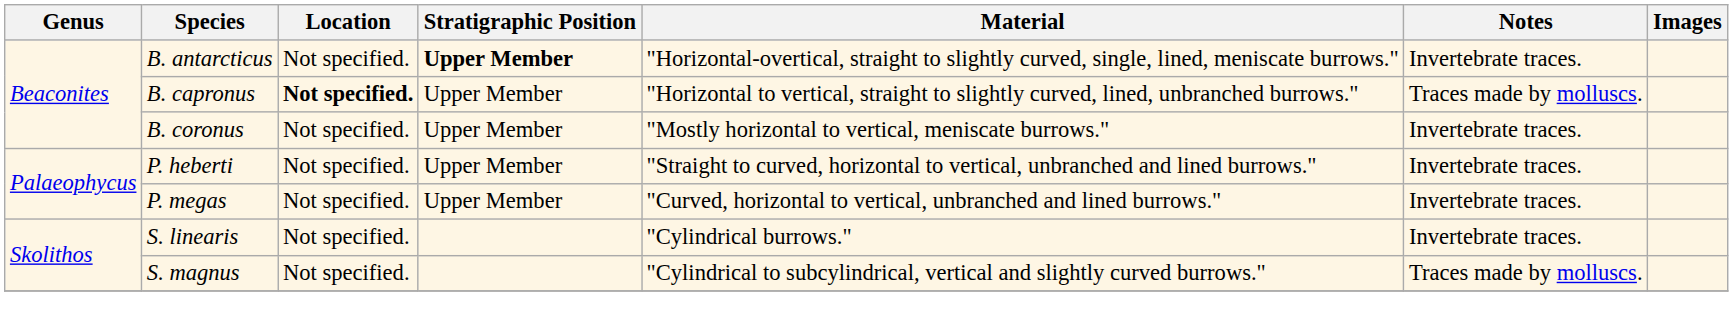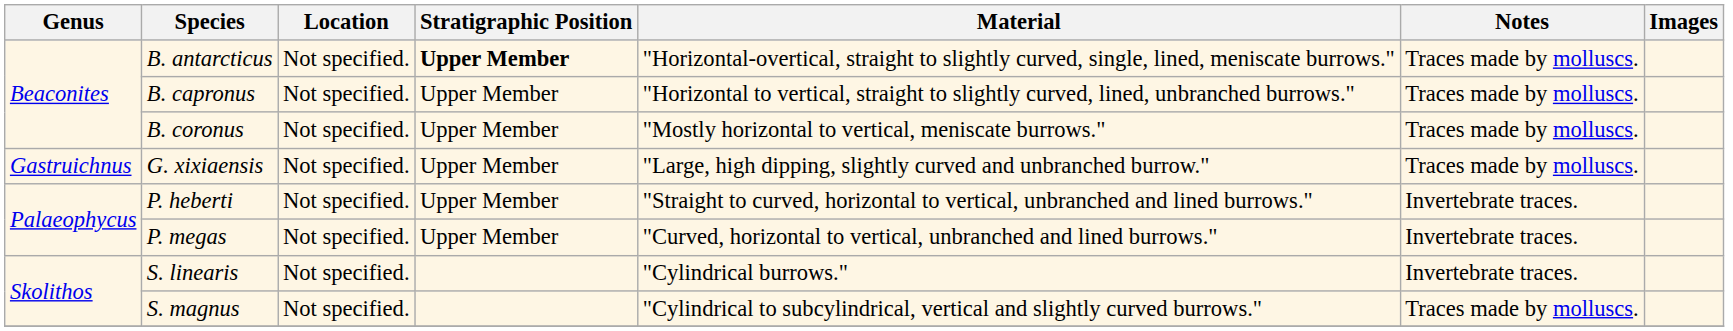 <table class="wikitable" align="center">
 <tr>
 <th>Genus</th>
 <th>Species</th>
 <th>Location</th>
 <th>Stratigraphic Position</th>
 <th>Material</th>
 <th>Notes</th>
 <th>Images</th>
 </tr>
 <tr>
 <td rowspan="3"; style="background:#fef6e4;"><em><a href='#'>Beaconites</a></em></td>
 <td style="background:#fef6e4;"><em>B. antarcticus</em></td>
 <td style="background:#fef6e4;">Not specified.</td>
 <td style="background:#fef6e4;"><strong>Upper Member</strong></td>
 <td style="background:#fef6e4;">"Horizontal-overtical, straight to slightly curved, single, lined, meniscate burrows."</td>
-<td style="background:#fef6e4;">Invertebrate traces.</td>
+<td style="background:#fef6e4;">Traces made by <a href='#'>molluscs</a>.</td>
 <td style="background:#fef6e4;"></td>
 </tr>
 <tr>
 <td style="background:#fef6e4;"><em>B. capronus</em></td>
-<td style="background:#fef6e4;"><strong>Not specified.</strong></td>
+<td style="background:#fef6e4;">Not specified.</td>
 <td style="background:#fef6e4;">Upper Member</td>
 <td style="background:#fef6e4;">"Horizontal to vertical, straight to slightly curved, lined, unbranched burrows."</td>
 <td style="background:#fef6e4;">Traces made by <a href='#'>molluscs</a>.</td>
 <td style="background:#fef6e4;"></td>
 </tr>
 <tr>
 <td style="background:#fef6e4;"><em>B. coronus</em></td>
 <td style="background:#fef6e4;">Not specified.</td>
 <td style="background:#fef6e4;">Upper Member</td>
 <td style="background:#fef6e4;">"Mostly horizontal to vertical, meniscate burrows."</td>
-<td style="background:#fef6e4;">Invertebrate traces.</td>
+<td style="background:#fef6e4;">Traces made by <a href='#'>molluscs</a>.</td>
+<td style="background:#fef6e4;"></td>
+</tr>
+<tr>
+<td style="background:#fef6e4;"><em><a href='#'>Gastruichnus</a></em></td>
+<td style="background:#fef6e4;"><em>G. xixiaensis</em></td>
+<td style="background:#fef6e4;">Not specified.</td>
+<td style="background:#fef6e4;">Upper Member</td>
+<td style="background:#fef6e4;">"Large, high dipping, slightly curved and unbranched burrow."</td>
+<td style="background:#fef6e4;">Traces made by <a href='#'>molluscs</a>.</td>
 <td style="background:#fef6e4;"></td>
 </tr>
 <tr>
 <td rowspan="2"; style="background:#fef6e4;"><em><a href='#'>Palaeophycus</a></em></td>
 <td style="background:#fef6e4;"><em>P. heberti</em></td>
 <td style="background:#fef6e4;">Not specified.</td>
 <td style="background:#fef6e4;">Upper Member</td>
 <td style="background:#fef6e4;">"Straight to curved, horizontal to vertical, unbranched and lined burrows."</td>
 <td style="background:#fef6e4;">Invertebrate traces.</td>
 <td style="background:#fef6e4;"></td>
 </tr>
 <tr>
 <td style="background:#fef6e4;"><em>P. megas</em></td>
 <td style="background:#fef6e4;">Not specified.</td>
 <td style="background:#fef6e4;">Upper Member</td>
 <td style="background:#fef6e4;">"Curved, horizontal to vertical, unbranched and lined burrows."</td>
 <td style="background:#fef6e4;">Invertebrate traces.</td>
 <td style="background:#fef6e4;"></td>
 </tr>
 <tr>
 <td rowspan="2"; style="background:#fef6e4;"><em><a href='#'>Skolithos</a></em></td>
 <td style="background:#fef6e4;"><em>S. linearis</em></td>
 <td style="background:#fef6e4;">Not specified.</td>
 <td style="background:#fef6e4;"></td>
 <td style="background:#fef6e4;">"Cylindrical burrows."</td>
 <td style="background:#fef6e4;">Invertebrate traces.</td>
 <td style="background:#fef6e4;"></td>
 </tr>
 <tr>
 <td style="background:#fef6e4;"><em>S. magnus</em></td>
 <td style="background:#fef6e4;">Not specified.</td>
 <td style="background:#fef6e4;"></td>
 <td style="background:#fef6e4;">"Cylindrical to subcylindrical, vertical and slightly curved burrows."</td>
 <td style="background:#fef6e4;">Traces made by <a href='#'>molluscs</a>.</td>
 <td style="background:#fef6e4;"></td>
 </tr>
 <tr>
 </tr>
 </table>
